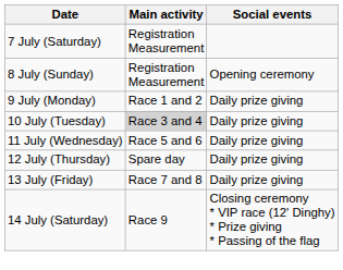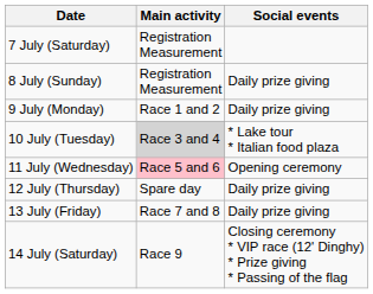 <table class="wikitable">
 <tr>
 <th>Date</th>
 <th>Main activity</th>
 <th>Social events</th>
 </tr>
 <tr>
 <td>7 July (Saturday)</td>
 <td>Registration<br>Measurement</td>
 <td></td>
 </tr>
 <tr>
 <td>8 July (Sunday)</td>
 <td>Registration<br>Measurement</td>
-<td>Opening ceremony</td>
+<td>Daily prize giving</td>
 </tr>
 <tr>
 <td>9 July (Monday)</td>
 <td>Race 1 and 2</td>
 <td>Daily prize giving</td>
 </tr>
 <tr>
 <td>10 July (Tuesday)</td>
 <td style="background: lightgrey;">Race 3 and 4</td>
-<td>Daily prize giving</td>
+<td>* Lake tour<br>* Italian food plaza</td>
 </tr>
 <tr>
 <td>11 July (Wednesday)</td>
-<td>Race 5 and 6</td>
-<td>Daily prize giving</td>
+<td style="background: pink;">Race 5 and 6</td>
+<td>Opening ceremony</td>
 </tr>
 <tr>
 <td>12 July (Thursday)</td>
 <td>Spare day</td>
 <td>Daily prize giving</td>
 </tr>
 <tr>
 <td>13 July (Friday)</td>
 <td>Race 7 and 8</td>
 <td>Daily prize giving</td>
 </tr>
 <tr>
 <td>14 July (Saturday)</td>
 <td>Race 9</td>
 <td>Closing ceremony <br>* VIP race (12' Dinghy)<br>* Prize giving<br>* Passing of the flag</td>
 </tr>
 </table>
